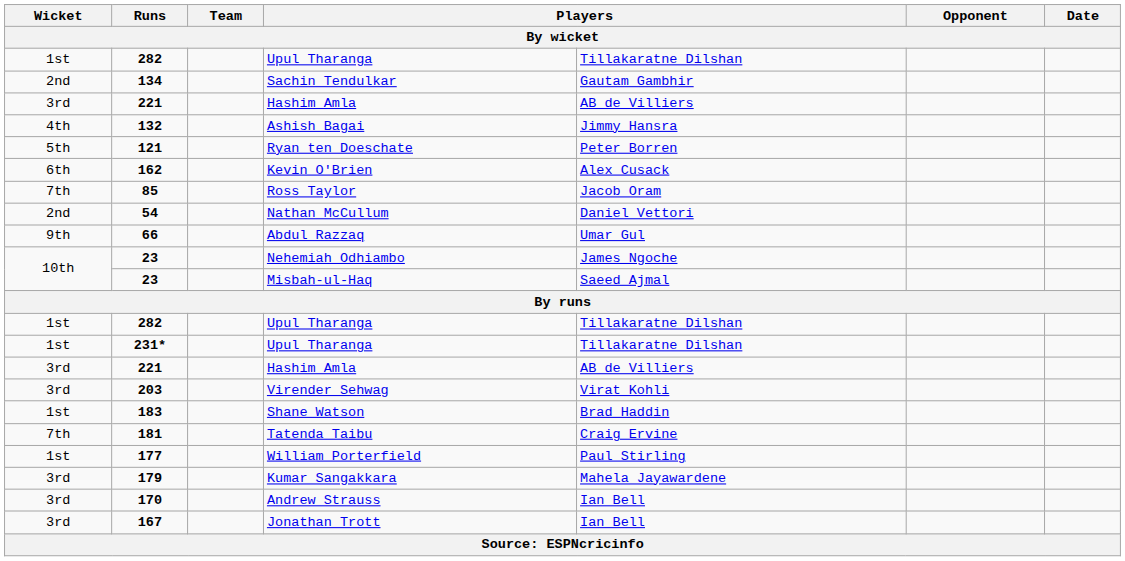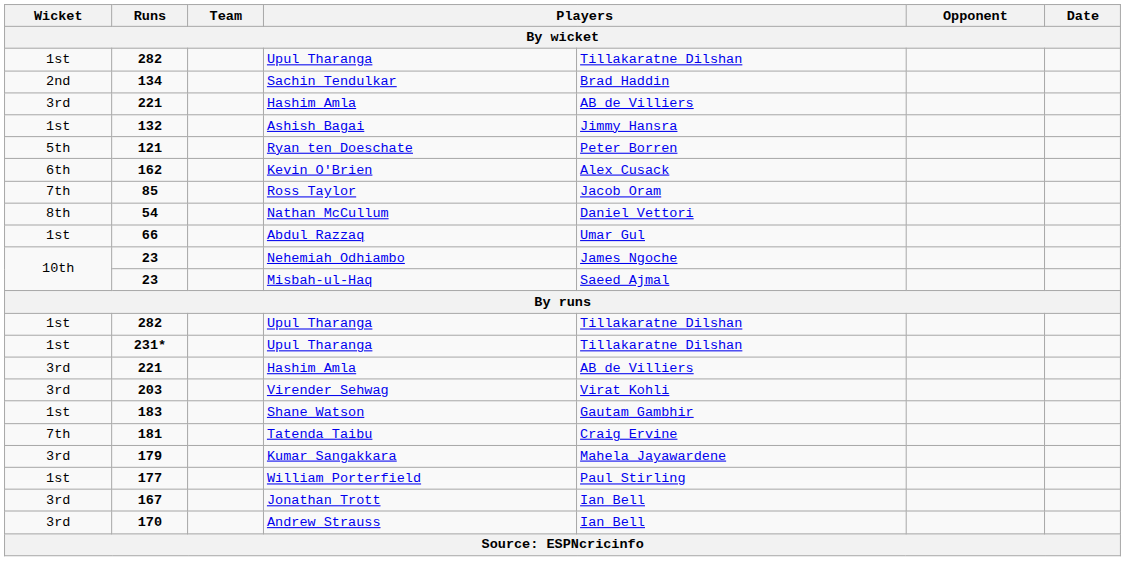 <table class="wikitable sortable" style="text-align:center" width="85%">
 <tr>
 <th>Wicket</th>
 <th>Runs</th>
 <th>Team</th>
 <th colspan=2 class="unsortable">Players</th>
 <th>Opponent</th>
 <th class="unsortable">Date</th>
 </tr>
 <tr>
 <th colspan="7">By wicket</th>
 </tr>
 <tr>
 <td>1st</td>
 <td><strong>282</strong></td>
 <td style="text-align:left"></td>
 <td style="text-align:left"><a href='#'>Upul Tharanga</a></td>
 <td style="text-align:left"><a href='#'>Tillakaratne Dilshan</a></td>
 <td style="text-align:left"></td>
 <td></td>
 </tr>
 <tr>
 <td>2nd</td>
 <td><strong>134</strong></td>
 <td style="text-align:left"></td>
 <td style="text-align:left"><a href='#'>Sachin Tendulkar</a></td>
-<td style="text-align:left"><a href='#'>Gautam Gambhir</a></td>
+<td style="text-align:left"><a href='#'>Brad Haddin</a></td>
 <td style="text-align:left"></td>
 <td></td>
 </tr>
 <tr>
 <td>3rd</td>
 <td><strong>221</strong></td>
 <td style="text-align:left"></td>
 <td style="text-align:left"><a href='#'>Hashim Amla</a></td>
 <td style="text-align:left"><a href='#'>AB de Villiers</a></td>
 <td style="text-align:left"></td>
 <td></td>
 </tr>
 <tr>
-<td>4th</td>
+<td>1st</td>
 <td><strong>132</strong></td>
 <td style="text-align:left"></td>
 <td style="text-align:left"><a href='#'>Ashish Bagai</a></td>
 <td style="text-align:left"><a href='#'>Jimmy Hansra</a></td>
 <td style="text-align:left"></td>
 <td></td>
 </tr>
 <tr>
 <td>5th</td>
 <td><strong>121</strong></td>
 <td style="text-align:left"></td>
 <td style="text-align:left"><a href='#'>Ryan ten Doeschate</a></td>
 <td style="text-align:left"><a href='#'>Peter Borren</a></td>
 <td style="text-align:left"></td>
 <td></td>
 </tr>
 <tr>
 <td>6th</td>
 <td><strong>162</strong></td>
 <td style="text-align:left"></td>
 <td style="text-align:left"><a href='#'>Kevin O'Brien</a></td>
 <td style="text-align:left"><a href='#'>Alex Cusack</a></td>
 <td style="text-align:left"></td>
 <td></td>
 </tr>
 <tr>
 <td>7th</td>
 <td><strong>85</strong></td>
 <td style="text-align:left"></td>
 <td style="text-align:left"><a href='#'>Ross Taylor</a></td>
 <td style="text-align:left"><a href='#'>Jacob Oram</a></td>
 <td style="text-align:left"></td>
 <td></td>
 </tr>
 <tr>
-<td>2nd</td>
+<td>8th</td>
 <td><strong>54</strong></td>
 <td style="text-align:left"></td>
 <td style="text-align:left"><a href='#'>Nathan McCullum</a></td>
 <td style="text-align:left"><a href='#'>Daniel Vettori</a></td>
 <td style="text-align:left"></td>
 <td></td>
 </tr>
 <tr>
-<td>9th</td>
+<td>1st</td>
 <td><strong>66</strong></td>
 <td style="text-align:left"></td>
 <td style="text-align:left"><a href='#'>Abdul Razzaq</a></td>
 <td style="text-align:left"><a href='#'>Umar Gul</a></td>
 <td style="text-align:left"></td>
 <td></td>
 </tr>
 <tr>
 <td rowspan=2>10th</td>
 <td><strong>23</strong></td>
 <td style="text-align:left"></td>
 <td style="text-align:left"><a href='#'>Nehemiah Odhiambo</a></td>
 <td style="text-align:left"><a href='#'>James Ngoche</a></td>
 <td style="text-align:left"></td>
 <td></td>
 </tr>
 <tr>
 <td><strong>23</strong></td>
 <td style="text-align:left"></td>
 <td style="text-align:left"><a href='#'>Misbah-ul-Haq</a></td>
 <td style="text-align:left"><a href='#'>Saeed Ajmal</a></td>
 <td style="text-align:left"></td>
 <td></td>
 </tr>
 <tr>
 <th colspan="7">By runs</th>
 </tr>
 <tr>
 <td>1st</td>
 <td><strong>282</strong></td>
 <td style="text-align:left"></td>
 <td style="text-align:left"><a href='#'>Upul Tharanga</a></td>
 <td style="text-align:left"><a href='#'>Tillakaratne Dilshan</a></td>
 <td style="text-align:left"></td>
 <td></td>
 </tr>
 <tr>
 <td>1st</td>
 <td><strong>231*</strong></td>
 <td style="text-align:left"></td>
 <td style="text-align:left"><a href='#'>Upul Tharanga</a></td>
 <td style="text-align:left"><a href='#'>Tillakaratne Dilshan</a></td>
 <td style="text-align:left"></td>
 <td></td>
 </tr>
 <tr>
 <td>3rd</td>
 <td><strong>221</strong></td>
 <td style="text-align:left"></td>
 <td style="text-align:left"><a href='#'>Hashim Amla</a></td>
 <td style="text-align:left"><a href='#'>AB de Villiers</a></td>
 <td style="text-align:left"></td>
 <td></td>
 </tr>
 <tr>
 <td>3rd</td>
 <td><strong>203</strong></td>
 <td style="text-align:left"></td>
 <td style="text-align:left"><a href='#'>Virender Sehwag</a></td>
 <td style="text-align:left"><a href='#'>Virat Kohli</a></td>
 <td style="text-align:left"></td>
 <td></td>
 </tr>
 <tr>
 <td>1st</td>
 <td><strong>183</strong></td>
 <td style="text-align:left"></td>
 <td style="text-align:left"><a href='#'>Shane Watson</a></td>
-<td style="text-align:left"><a href='#'>Brad Haddin</a></td>
+<td style="text-align:left"><a href='#'>Gautam Gambhir</a></td>
 <td style="text-align:left"></td>
 <td></td>
 </tr>
 <tr>
 <td>7th</td>
 <td><strong>181</strong></td>
 <td style="text-align:left"></td>
 <td style="text-align:left"><a href='#'>Tatenda Taibu</a></td>
 <td style="text-align:left"><a href='#'>Craig Ervine</a></td>
+<td style="text-align:left"></td>
+<td></td>
+</tr>
+<tr>
+<td>3rd</td>
+<td><strong>179</strong></td>
+<td style="text-align:left"></td>
+<td style="text-align:left"><a href='#'>Kumar Sangakkara</a></td>
+<td style="text-align:left"><a href='#'>Mahela Jayawardene</a></td>
 <td style="text-align:left"></td>
 <td></td>
 </tr>
 <tr>
 <td>1st</td>
 <td><strong>177</strong></td>
 <td style="text-align:left"></td>
 <td style="text-align:left"><a href='#'>William Porterfield</a></td>
 <td style="text-align:left"><a href='#'>Paul Stirling</a></td>
 <td style="text-align:left"></td>
 <td></td>
 </tr>
 <tr>
 <td>3rd</td>
-<td><strong>179</strong></td>
+<td><strong>167</strong></td>
 <td style="text-align:left"></td>
-<td style="text-align:left"><a href='#'>Kumar Sangakkara</a></td>
-<td style="text-align:left"><a href='#'>Mahela Jayawardene</a></td>
+<td style="text-align:left"><a href='#'>Jonathan Trott</a></td>
+<td style="text-align:left"><a href='#'>Ian Bell</a></td>
 <td style="text-align:left"></td>
 <td></td>
 </tr>
 <tr>
 <td>3rd</td>
 <td><strong>170</strong></td>
 <td style="text-align:left"></td>
 <td style="text-align:left"><a href='#'>Andrew Strauss</a></td>
 <td style="text-align:left"><a href='#'>Ian Bell</a></td>
 <td style="text-align:left"></td>
 <td></td>
 </tr>
 <tr>
-<td>3rd</td>
-<td><strong>167</strong></td>
-<td style="text-align:left"></td>
-<td style="text-align:left"><a href='#'>Jonathan Trott</a></td>
-<td style="text-align:left"><a href='#'>Ian Bell</a></td>
-<td style="text-align:left"></td>
-<td></td>
-</tr>
-<tr>
 <th colspan=7>Source: ESPNcricinfo </th>
 </tr>
 </table>
